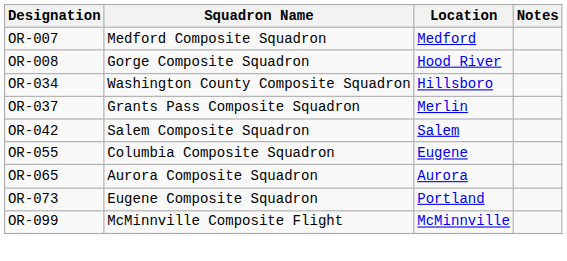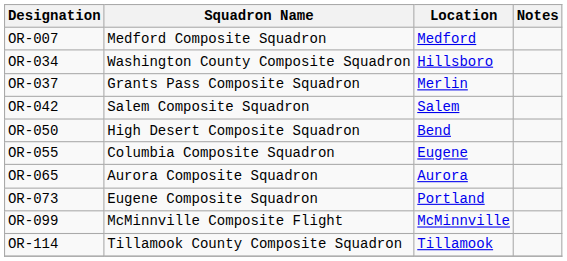 <table class="wikitable">
 <tr>
 <th>Designation </th>
 <th>Squadron Name</th>
 <th>Location</th>
 <th>Notes</th>
 </tr>
 <tr>
 <td>OR-007</td>
 <td>Medford Composite Squadron</td>
 <td><a href='#'>Medford</a></td>
-<td></td>
-</tr>
-<tr>
-<td>OR-008</td>
-<td>Gorge Composite Squadron</td>
-<td><a href='#'>Hood River</a></td>
 <td></td>
 </tr>
 <tr>
 <td>OR-034</td>
 <td>Washington County Composite Squadron</td>
 <td><a href='#'>Hillsboro</a></td>
 <td></td>
 </tr>
 <tr>
 <td>OR-037</td>
 <td>Grants Pass Composite Squadron</td>
 <td><a href='#'>Merlin</a></td>
 <td></td>
 </tr>
 <tr>
 <td>OR-042</td>
 <td>Salem Composite Squadron</td>
 <td><a href='#'>Salem</a></td>
+<td></td>
+</tr>
+<tr>
+<td>OR-050</td>
+<td>High Desert Composite Squadron</td>
+<td><a href='#'>Bend</a></td>
 <td></td>
 </tr>
 <tr>
 <td>OR-055</td>
 <td>Columbia Composite Squadron</td>
 <td><a href='#'>Eugene</a></td>
 <td></td>
 </tr>
 <tr>
 <td>OR-065</td>
 <td>Aurora Composite Squadron</td>
 <td><a href='#'>Aurora</a></td>
 <td></td>
 </tr>
 <tr>
 <td>OR-073</td>
 <td>Eugene Composite Squadron</td>
 <td><a href='#'>Portland</a></td>
 <td></td>
 </tr>
 <tr>
 <td>OR-099</td>
 <td>McMinnville Composite Flight</td>
 <td><a href='#'>McMinnville</a></td>
 <td></td>
 </tr>
 <tr>
+<td>OR-114</td>
+<td>Tillamook County Composite Squadron</td>
+<td><a href='#'>Tillamook</a></td>
+<td></td>
+</tr>
+<tr>
 </tr>
 </table>
